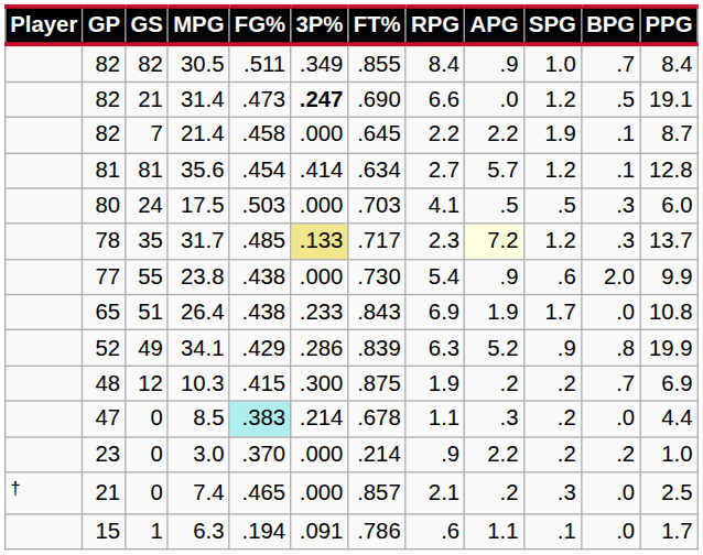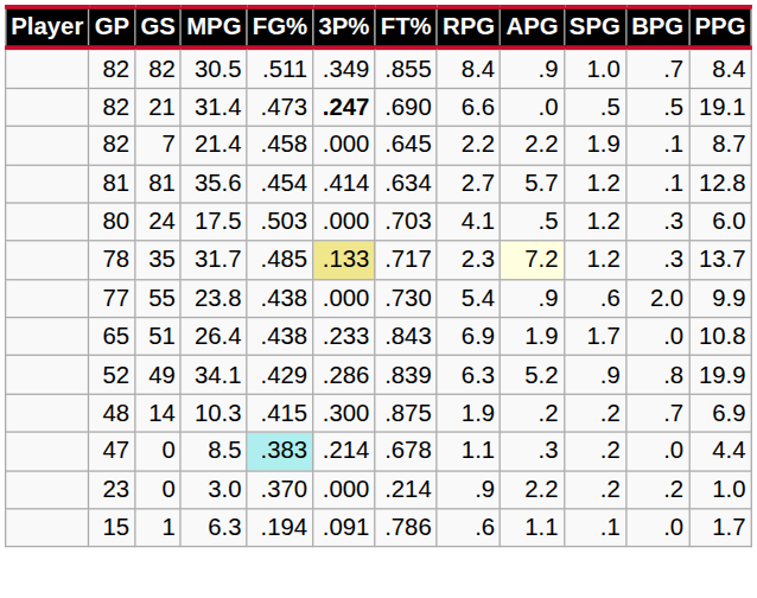 <table class="wikitable sortable" style="text-align:right;">
 <tr>
 <th style="background:#010101; color:#FFFFFF; border-top:#C8102E 3px solid; border-bottom:#C8102E 3px solid;">Player</th>
 <th style="background:#010101; color:#FFFFFF; border-top:#C8102E 3px solid; border-bottom:#C8102E 3px solid;">GP</th>
 <th style="background:#010101; color:#FFFFFF; border-top:#C8102E 3px solid; border-bottom:#C8102E 3px solid;">GS</th>
 <th style="background:#010101; color:#FFFFFF; border-top:#C8102E 3px solid; border-bottom:#C8102E 3px solid;">MPG</th>
 <th style="background:#010101; color:#FFFFFF; border-top:#C8102E 3px solid; border-bottom:#C8102E 3px solid;">FG%</th>
 <th style="background:#010101; color:#FFFFFF; border-top:#C8102E 3px solid; border-bottom:#C8102E 3px solid;">3P%</th>
 <th style="background:#010101; color:#FFFFFF; border-top:#C8102E 3px solid; border-bottom:#C8102E 3px solid;">FT%</th>
 <th style="background:#010101; color:#FFFFFF; border-top:#C8102E 3px solid; border-bottom:#C8102E 3px solid;">RPG</th>
 <th style="background:#010101; color:#FFFFFF; border-top:#C8102E 3px solid; border-bottom:#C8102E 3px solid;">APG</th>
 <th style="background:#010101; color:#FFFFFF; border-top:#C8102E 3px solid; border-bottom:#C8102E 3px solid;">SPG</th>
 <th style="background:#010101; color:#FFFFFF; border-top:#C8102E 3px solid; border-bottom:#C8102E 3px solid;">BPG</th>
 <th style="background:#010101; color:#FFFFFF; border-top:#C8102E 3px solid; border-bottom:#C8102E 3px solid;">PPG</th>
 </tr>
 <tr>
 <td style="text-align:left;"></td>
 <td>82</td>
 <td>82</td>
 <td>30.5</td>
 <td>.511</td>
 <td>.349</td>
 <td>.855</td>
 <td>8.4</td>
 <td>.9</td>
 <td>1.0</td>
 <td>.7</td>
 <td>8.4</td>
 </tr>
 <tr>
 <td style="text-align:left;"></td>
 <td>82</td>
 <td>21</td>
 <td>31.4</td>
 <td>.473</td>
 <td><strong>.247</strong></td>
 <td>.690</td>
 <td>6.6</td>
 <td>.0</td>
-<td>1.2</td>
+<td>.5</td>
 <td>.5</td>
 <td>19.1</td>
 </tr>
 <tr>
 <td style="text-align:left;"></td>
 <td>82</td>
 <td>7</td>
 <td>21.4</td>
 <td>.458</td>
 <td>.000</td>
 <td>.645</td>
 <td>2.2</td>
 <td>2.2</td>
 <td>1.9</td>
 <td>.1</td>
 <td>8.7</td>
 </tr>
 <tr>
 <td style="text-align:left;"></td>
 <td>81</td>
 <td>81</td>
 <td>35.6</td>
 <td>.454</td>
 <td>.414</td>
 <td>.634</td>
 <td>2.7</td>
 <td>5.7</td>
 <td>1.2</td>
 <td>.1</td>
 <td>12.8</td>
 </tr>
 <tr>
 <td style="text-align:left;"></td>
 <td>80</td>
 <td>24</td>
 <td>17.5</td>
 <td>.503</td>
 <td>.000</td>
 <td>.703</td>
 <td>4.1</td>
 <td>.5</td>
-<td>.5</td>
+<td>1.2</td>
 <td>.3</td>
 <td>6.0</td>
 </tr>
 <tr>
 <td style="text-align:left;"></td>
 <td>78</td>
 <td>35</td>
 <td>31.7</td>
 <td>.485</td>
 <td style="background: khaki;">.133</td>
 <td>.717</td>
 <td>2.3</td>
 <td style="background: lightyellow;">7.2</td>
 <td>1.2</td>
 <td>.3</td>
 <td>13.7</td>
 </tr>
 <tr>
 <td style="text-align:left;"></td>
 <td>77</td>
 <td>55</td>
 <td>23.8</td>
 <td>.438</td>
 <td>.000</td>
 <td>.730</td>
 <td>5.4</td>
 <td>.9</td>
 <td>.6</td>
 <td>2.0</td>
 <td>9.9</td>
 </tr>
 <tr>
 <td style="text-align:left;"></td>
 <td>65</td>
 <td>51</td>
 <td>26.4</td>
 <td>.438</td>
 <td>.233</td>
 <td>.843</td>
 <td>6.9</td>
 <td>1.9</td>
 <td>1.7</td>
 <td>.0</td>
 <td>10.8</td>
 </tr>
 <tr>
 <td style="text-align:left;"></td>
 <td>52</td>
 <td>49</td>
 <td>34.1</td>
 <td>.429</td>
 <td>.286</td>
 <td>.839</td>
 <td>6.3</td>
 <td>5.2</td>
 <td>.9</td>
 <td>.8</td>
 <td>19.9</td>
 </tr>
 <tr>
 <td style="text-align:left;"></td>
 <td>48</td>
-<td>12</td>
+<td>14</td>
 <td>10.3</td>
 <td>.415</td>
 <td>.300</td>
 <td>.875</td>
 <td>1.9</td>
 <td>.2</td>
 <td>.2</td>
 <td>.7</td>
 <td>6.9</td>
 </tr>
 <tr>
 <td style="text-align:left;"></td>
 <td>47</td>
 <td>0</td>
 <td>8.5</td>
 <td style="background: paleturquoise;">.383</td>
 <td>.214</td>
 <td>.678</td>
 <td>1.1</td>
 <td>.3</td>
 <td>.2</td>
 <td>.0</td>
 <td>4.4</td>
 </tr>
 <tr>
 <td style="text-align:left;"></td>
 <td>23</td>
 <td>0</td>
 <td>3.0</td>
 <td>.370</td>
 <td>.000</td>
 <td>.214</td>
 <td>.9</td>
 <td>2.2</td>
 <td>.2</td>
 <td>.2</td>
 <td>1.0</td>
 </tr>
 <tr>
-<td style="text-align:left;"><sup>†</sup></td>
-<td>21</td>
-<td>0</td>
-<td>7.4</td>
-<td>.465</td>
-<td>.000</td>
-<td>.857</td>
-<td>2.1</td>
-<td>.2</td>
-<td>.3</td>
-<td>.0</td>
-<td>2.5</td>
-</tr>
-<tr>
 <td style="text-align:left;"></td>
 <td>15</td>
 <td>1</td>
 <td>6.3</td>
 <td>.194</td>
 <td>.091</td>
 <td>.786</td>
 <td>.6</td>
 <td>1.1</td>
 <td>.1</td>
 <td>.0</td>
 <td>1.7</td>
 </tr>
 </table>
